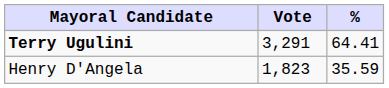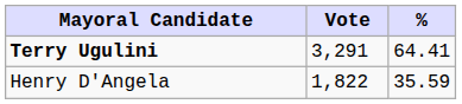 <table class="wikitable">
 <tr>
 <th style="background:#ddf; width:200px;">Mayoral Candidate</th>
 <th style="background:#ddf; width:50px;">Vote</th>
 <th style="background:#ddf; width:30px;">%</th>
 </tr>
 <tr>
 <td><strong>Terry Ugulini</strong></td>
 <td>3,291</td>
 <td>64.41</td>
 </tr>
 <tr>
 <td>Henry D'Angela</td>
-<td>1,823</td>
+<td>1,822</td>
 <td>35.59</td>
 </tr>
 </table>
